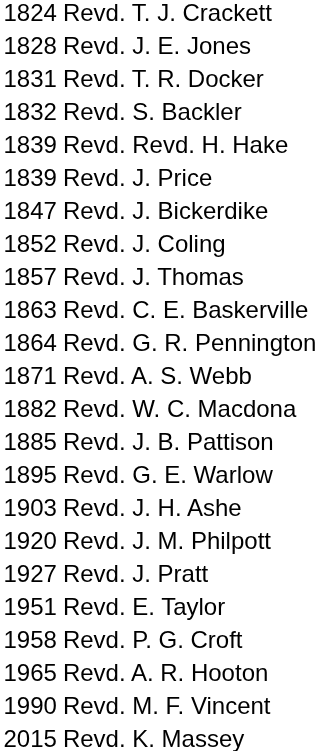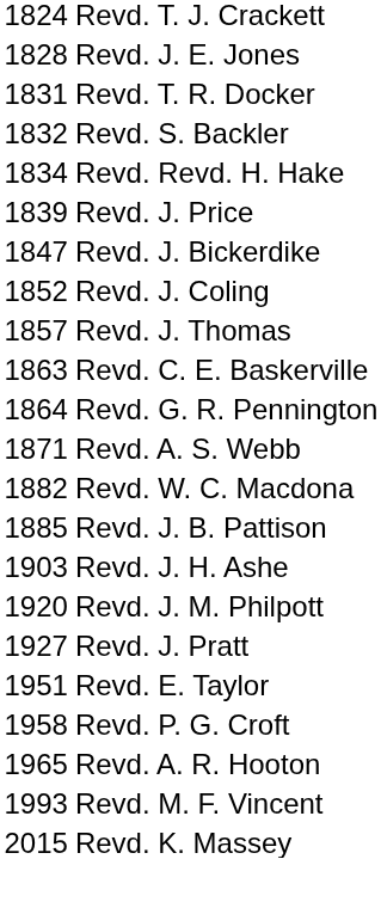 <table>
 <tr>
 <td>1824</td>
 <td>Revd. T. J. Crackett</td>
 </tr>
 <tr>
 <td>1828</td>
 <td>Revd. J. E. Jones</td>
 </tr>
 <tr>
 <td>1831</td>
 <td>Revd. T. R. Docker</td>
 </tr>
 <tr>
 <td>1832</td>
 <td>Revd. S. Backler</td>
 </tr>
 <tr>
-<td>1839</td>
+<td>1834</td>
 <td>Revd. Revd. H. Hake</td>
 </tr>
 <tr>
 <td>1839</td>
 <td>Revd. J. Price</td>
 </tr>
 <tr>
 <td>1847</td>
 <td>Revd. J. Bickerdike</td>
 </tr>
 <tr>
 <td>1852</td>
 <td>Revd. J. Coling</td>
 </tr>
 <tr>
 <td>1857</td>
 <td>Revd. J. Thomas</td>
 </tr>
 <tr>
 <td>1863</td>
 <td>Revd. C. E. Baskerville</td>
 </tr>
 <tr>
 <td>1864</td>
 <td>Revd. G. R. Pennington</td>
 </tr>
 <tr>
 <td>1871</td>
 <td>Revd. A. S. Webb</td>
 </tr>
 <tr>
 <td>1882</td>
 <td>Revd. W. C. Macdona</td>
 </tr>
 <tr>
 <td>1885</td>
 <td>Revd. J. B. Pattison</td>
 </tr>
 <tr>
-<td>1895</td>
-<td>Revd. G. E. Warlow</td>
-</tr>
-<tr>
 <td>1903</td>
 <td>Revd. J. H. Ashe</td>
 </tr>
 <tr>
 <td>1920</td>
 <td>Revd. J. M. Philpott</td>
 </tr>
 <tr>
 <td>1927</td>
 <td>Revd. J. Pratt</td>
 </tr>
 <tr>
 <td>1951</td>
 <td>Revd. E. Taylor</td>
 </tr>
 <tr>
 <td>1958</td>
 <td>Revd. P. G. Croft</td>
 </tr>
 <tr>
 <td>1965</td>
 <td>Revd. A. R. Hooton</td>
 </tr>
 <tr>
-<td>1990</td>
+<td>1993</td>
 <td>Revd. M. F. Vincent</td>
 </tr>
 <tr>
 <td>2015</td>
 <td>Revd. K. Massey</td>
 </tr>
 </table>
